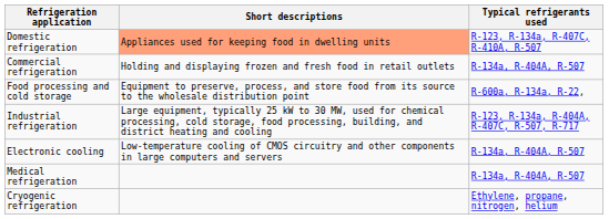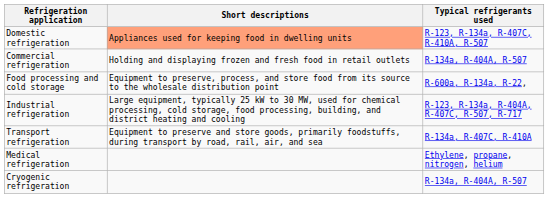 <table class="wikitable">
 <tr>
 <th>Refrigeration application</th>
 <th>Short descriptions</th>
 <th>Typical refrigerants used</th>
 </tr>
 <tr>
 <td>Domestic refrigeration</td>
 <td style="background: lightsalmon;">Appliances used for keeping food in dwelling units</td>
 <td><a href='#'>R-123, R-134a, R-407C, R-410A, R-507</a></td>
 </tr>
 <tr>
 <td>Commercial refrigeration</td>
 <td>Holding and displaying frozen and fresh food in retail outlets</td>
 <td><a href='#'>R-134a, R-404A, R-507</a></td>
 </tr>
 <tr>
 <td>Food processing and cold storage</td>
 <td>Equipment to preserve, process, and store food from its source to the wholesale distribution point</td>
 <td><a href='#'>R-600a, R-134a, R-22</a>,</td>
 </tr>
 <tr>
 <td>Industrial refrigeration</td>
 <td>Large equipment, typically 25 kW to 30 MW, used for chemical processing, cold storage, food processing, building, and district heating and cooling</td>
 <td><a href='#'>R-123, R-134a, R-404A, R-407C, R-507, R-717</a></td>
 </tr>
 <tr>
-<td>Electronic cooling</td>
-<td>Low-temperature cooling of CMOS circuitry and other components in large computers and servers</td>
-<td><a href='#'>R-134a, R-404A, R-507</a></td>
+<td>Transport refrigeration</td>
+<td>Equipment to preserve and store goods, primarily foodstuffs, during transport by road, rail, air, and sea</td>
+<td><a href='#'>R-134a, R-407C, R-410A</a></td>
 </tr>
 <tr>
 <td>Medical refrigeration</td>
 <td> </td>
-<td><a href='#'>R-134a, R-404A, R-507</a></td>
+<td><a href='#'>Ethylene</a>, <a href='#'>propane</a>, <a href='#'>nitrogen</a>, <a href='#'>helium</a></td>
 </tr>
 <tr>
 <td>Cryogenic refrigeration</td>
 <td> </td>
-<td><a href='#'>Ethylene</a>, <a href='#'>propane</a>, <a href='#'>nitrogen</a>, <a href='#'>helium</a></td>
+<td><a href='#'>R-134a, R-404A, R-507</a></td>
 </tr>
 </table>
